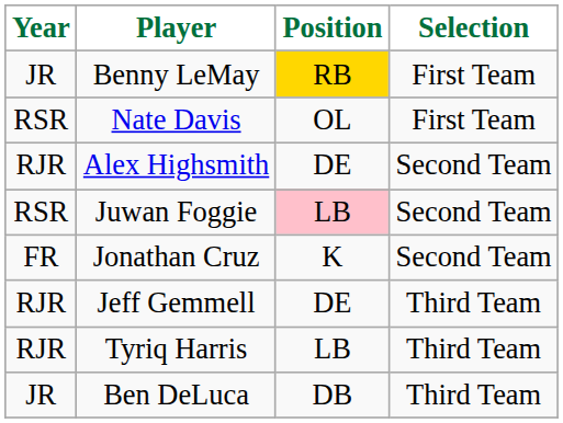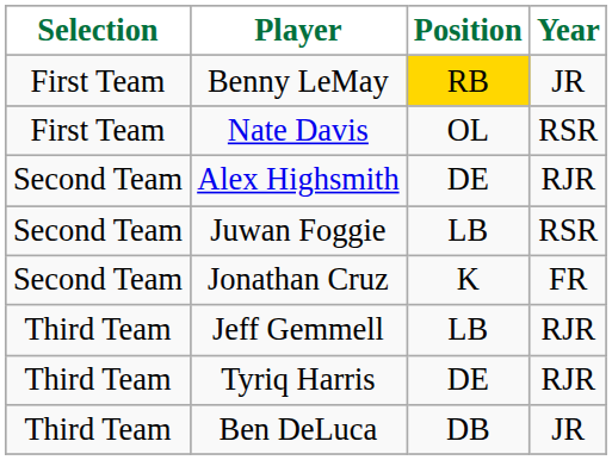 <table class="wikitable sortable sortable" style="text-align: center">
 <tr align=center>
-<th style="background: white; color: #00703C">Year</th>
+<th style="background: white; color: #00703C">Selection</th>
 <th style="background: white; color: #00703C">Player</th>
 <th style="background: white; color: #00703C">Position</th>
-<th style="background: white; color: #00703C">Selection</th>
+<th style="background: white; color: #00703C">Year</th>
 </tr>
 <tr>
-<td>JR</td>
+<td>First Team</td>
 <td>Benny LeMay</td>
 <td style="background: gold;">RB</td>
-<td>First Team</td>
+<td>JR</td>
 </tr>
 <tr>
-<td>RSR</td>
+<td>First Team</td>
 <td><a href='#'>Nate Davis</a></td>
 <td>OL</td>
-<td>First Team</td>
+<td>RSR</td>
 </tr>
 <tr>
-<td>RJR</td>
+<td>Second Team</td>
 <td><a href='#'>Alex Highsmith</a></td>
 <td>DE</td>
-<td>Second Team</td>
+<td>RJR</td>
 </tr>
 <tr>
+<td>Second Team</td>
+<td>Juwan Foggie</td>
+<td>LB</td>
 <td>RSR</td>
-<td>Juwan Foggie</td>
-<td style="background: pink;">LB</td>
-<td>Second Team</td>
 </tr>
 <tr>
-<td>FR</td>
+<td>Second Team</td>
 <td>Jonathan Cruz</td>
 <td>K</td>
-<td>Second Team</td>
+<td>FR</td>
 </tr>
 <tr>
+<td>Third Team</td>
+<td>Jeff Gemmell</td>
+<td>LB</td>
 <td>RJR</td>
-<td>Jeff Gemmell</td>
-<td>DE</td>
-<td>Third Team</td>
 </tr>
 <tr>
+<td>Third Team</td>
+<td>Tyriq Harris</td>
+<td>DE</td>
 <td>RJR</td>
-<td>Tyriq Harris</td>
-<td>LB</td>
-<td>Third Team</td>
 </tr>
 <tr>
-<td>JR</td>
+<td>Third Team</td>
 <td>Ben DeLuca</td>
 <td>DB</td>
-<td>Third Team</td>
+<td>JR</td>
 </tr>
 </table>
